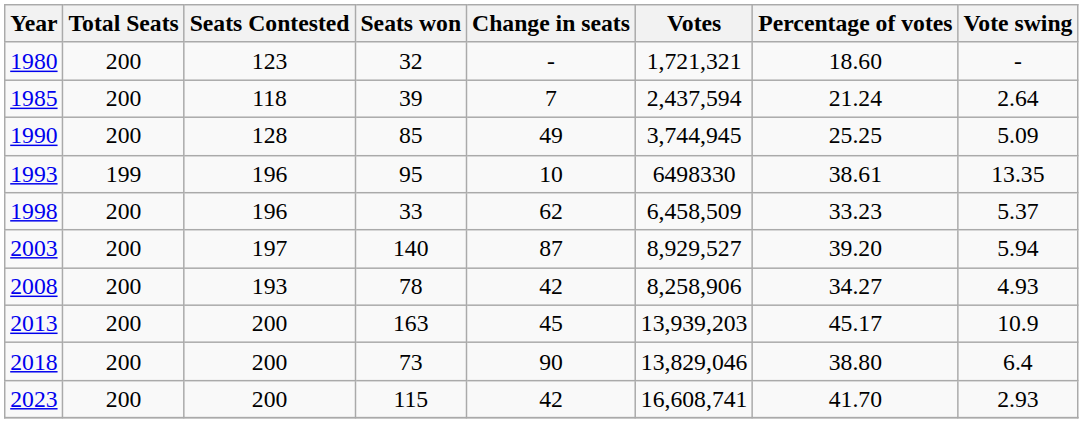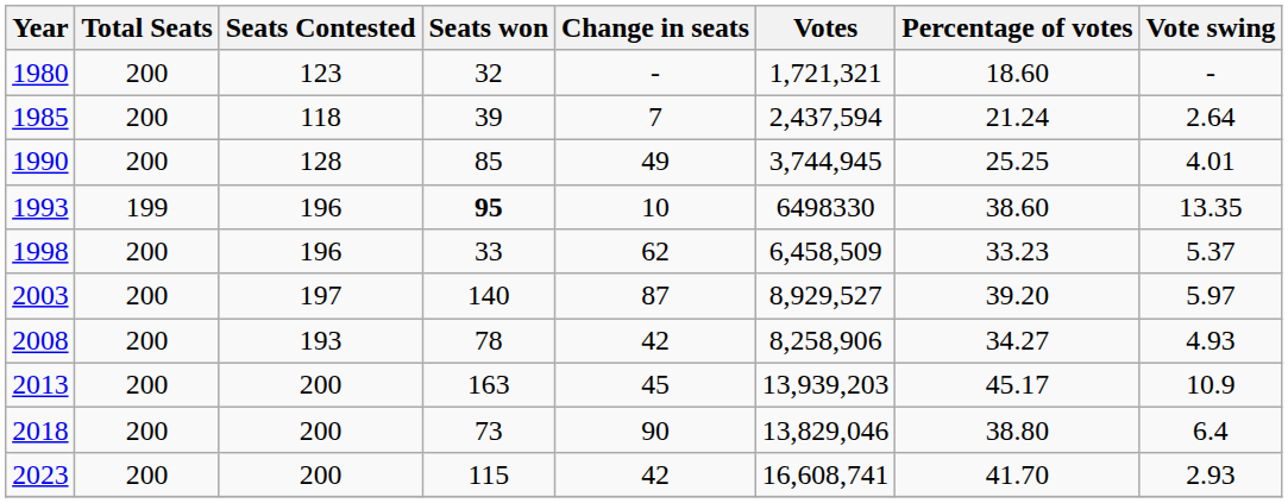 <table class="wikitable sortable" style="text-align:center">
 <tr>
 <th>Year</th>
 <th>Total Seats</th>
 <th>Seats Contested</th>
 <th>Seats won</th>
 <th>Change in seats</th>
 <th>Votes</th>
 <th>Percentage of votes</th>
 <th>Vote swing</th>
 </tr>
 <tr>
 <td><a href='#'>1980</a></td>
 <td>200</td>
 <td>123</td>
 <td>32</td>
 <td>-</td>
 <td>1,721,321</td>
 <td>18.60</td>
 <td>-</td>
 </tr>
 <tr>
 <td><a href='#'>1985</a></td>
 <td>200</td>
 <td>118</td>
 <td>39</td>
 <td>7</td>
 <td>2,437,594</td>
 <td>21.24</td>
 <td>2.64</td>
 </tr>
 <tr>
 <td><a href='#'>1990</a></td>
 <td>200</td>
 <td>128</td>
 <td>85</td>
 <td>49</td>
 <td>3,744,945</td>
 <td>25.25</td>
-<td>5.09</td>
+<td>4.01</td>
 </tr>
 <tr>
 <td><a href='#'>1993</a></td>
 <td>199</td>
 <td>196</td>
-<td>95</td>
+<td><strong>95</strong></td>
 <td>10</td>
 <td>6498330</td>
-<td>38.61</td>
+<td>38.60</td>
 <td>13.35</td>
 </tr>
 <tr>
 <td><a href='#'>1998</a></td>
 <td>200</td>
 <td>196</td>
 <td>33</td>
 <td>62</td>
 <td>6,458,509</td>
 <td>33.23</td>
 <td>5.37</td>
 </tr>
 <tr>
 <td><a href='#'>2003</a></td>
 <td>200</td>
 <td>197</td>
 <td>140</td>
 <td>87</td>
 <td>8,929,527</td>
 <td>39.20</td>
-<td>5.94</td>
+<td>5.97</td>
 </tr>
 <tr>
 <td><a href='#'>2008</a></td>
 <td>200</td>
 <td>193</td>
 <td>78</td>
 <td>42</td>
 <td>8,258,906</td>
 <td>34.27</td>
 <td>4.93</td>
 </tr>
 <tr>
 <td><a href='#'>2013</a></td>
 <td>200</td>
 <td>200</td>
 <td>163</td>
 <td>45</td>
 <td>13,939,203</td>
 <td>45.17</td>
 <td>10.9</td>
 </tr>
 <tr>
 <td><a href='#'>2018</a></td>
 <td>200</td>
 <td>200</td>
 <td>73</td>
 <td>90</td>
 <td>13,829,046</td>
 <td>38.80</td>
 <td>6.4</td>
 </tr>
 <tr>
 <td><a href='#'>2023</a></td>
 <td>200</td>
 <td>200</td>
 <td>115</td>
 <td>42</td>
 <td>16,608,741</td>
 <td>41.70</td>
 <td>2.93</td>
 </tr>
 <tr>
 </tr>
 </table>
